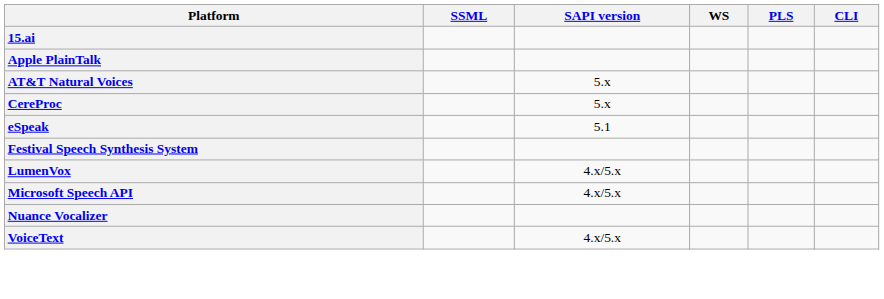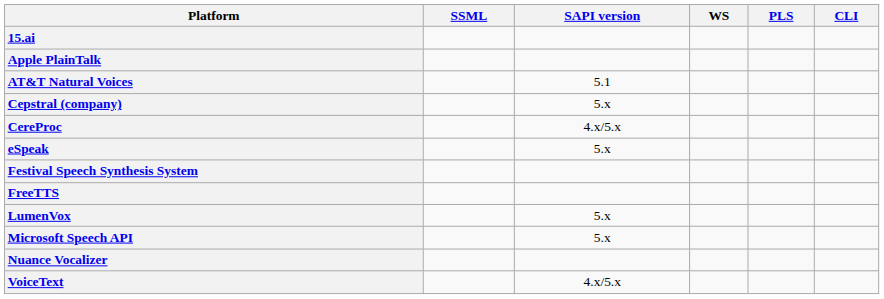 <table class="wikitable sortable" style="font-size: 85%; text-align: center; width: 100%;">
 <tr>
 <th>Platform</th>
 <th><a href='#'>SSML</a></th>
 <th><a href='#'>SAPI version</a></th>
 <th>WS</th>
 <th><a href='#'>PLS</a></th>
 <th><a href='#'>CLI</a></th>
 </tr>
 <tr>
 <th style="text-align:left;"><a href='#'>15.ai</a></th>
 <td></td>
 <td></td>
 <td></td>
 <td></td>
 <td></td>
 </tr>
 <tr>
 <th style="text-align:left;"><a href='#'>Apple PlainTalk</a></th>
 <td></td>
 <td></td>
 <td></td>
 <td></td>
 <td></td>
 </tr>
 <tr>
 <th style="text-align:left;"><a href='#'>AT&T Natural Voices</a></th>
 <td></td>
+<td>5.1</td>
+<td></td>
+<td></td>
+<td></td>
+</tr>
+<tr>
+<th style="text-align:left;"><a href='#'>Cepstral (company)</a></th>
+<td></td>
 <td>5.x</td>
 <td></td>
 <td></td>
 <td></td>
 </tr>
 <tr>
 <th style="text-align:left;"><a href='#'>CereProc</a></th>
 <td></td>
-<td>5.x</td>
+<td>4.x/5.x</td>
 <td></td>
 <td></td>
 <td></td>
 </tr>
 <tr>
 <th style="text-align:left;"><a href='#'>eSpeak</a></th>
 <td></td>
-<td>5.1</td>
+<td>5.x</td>
 <td></td>
 <td></td>
 <td></td>
 </tr>
 <tr>
 <th style="text-align:left;"><a href='#'>Festival Speech Synthesis System</a></th>
 <td></td>
 <td></td>
 <td></td>
 <td></td>
 <td></td>
 </tr>
 <tr>
+<th style="text-align:left;"><a href='#'>FreeTTS</a></th>
+<td></td>
+<td></td>
+<td></td>
+<td></td>
+<td></td>
+</tr>
+<tr>
 <th style="text-align:left;"><a href='#'>LumenVox</a></th>
 <td></td>
-<td>4.x/5.x</td>
+<td>5.x</td>
 <td></td>
 <td></td>
 <td></td>
 </tr>
 <tr>
 <th style="text-align:left;"><a href='#'>Microsoft Speech API</a></th>
 <td></td>
-<td>4.x/5.x</td>
+<td>5.x</td>
 <td></td>
 <td></td>
 <td></td>
 </tr>
 <tr>
 <th style="text-align:left;"><a href='#'>Nuance Vocalizer</a></th>
 <td></td>
 <td></td>
 <td></td>
 <td></td>
 <td></td>
 </tr>
 <tr>
 <th style="text-align:left;"><a href='#'>VoiceText</a></th>
 <td></td>
 <td>4.x/5.x</td>
 <td></td>
 <td></td>
 <td></td>
 </tr>
 </table>
